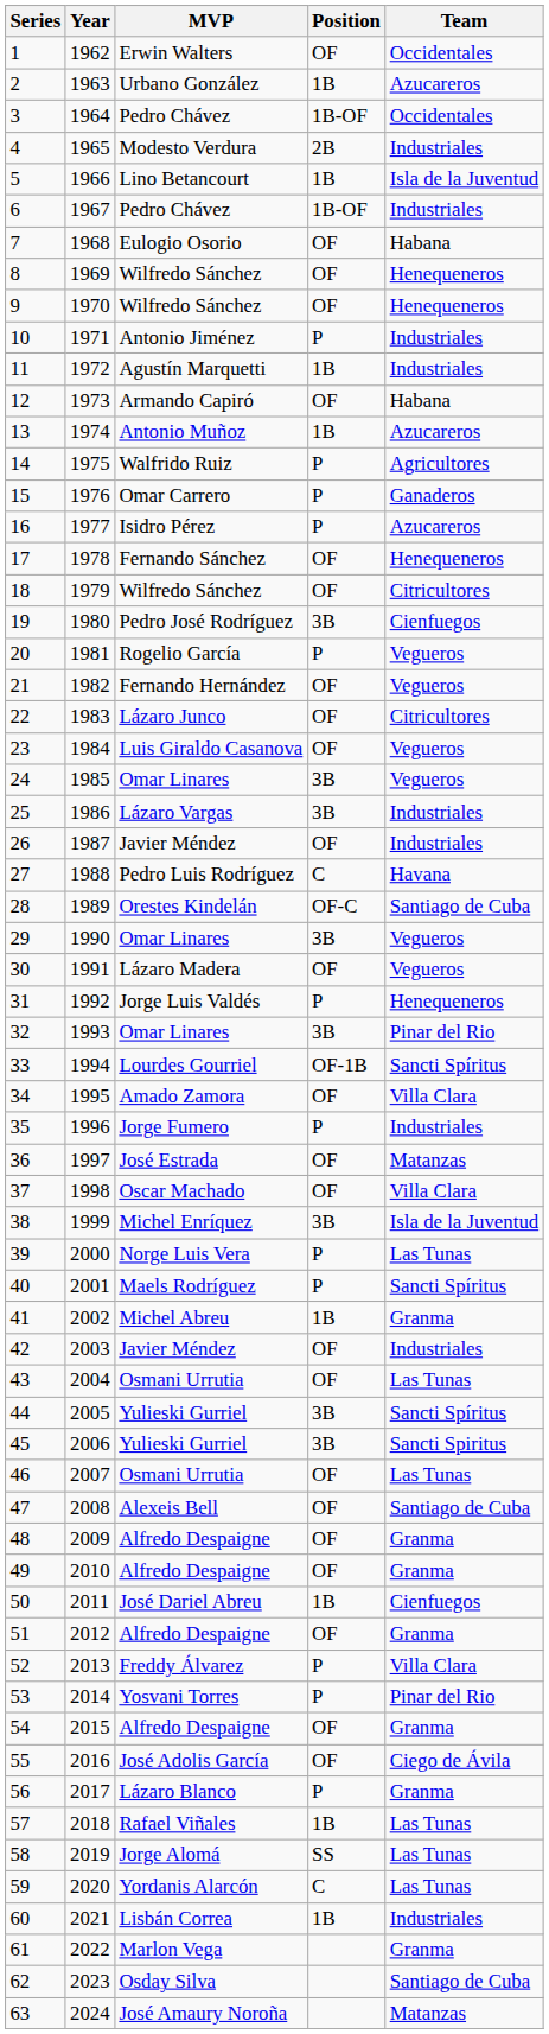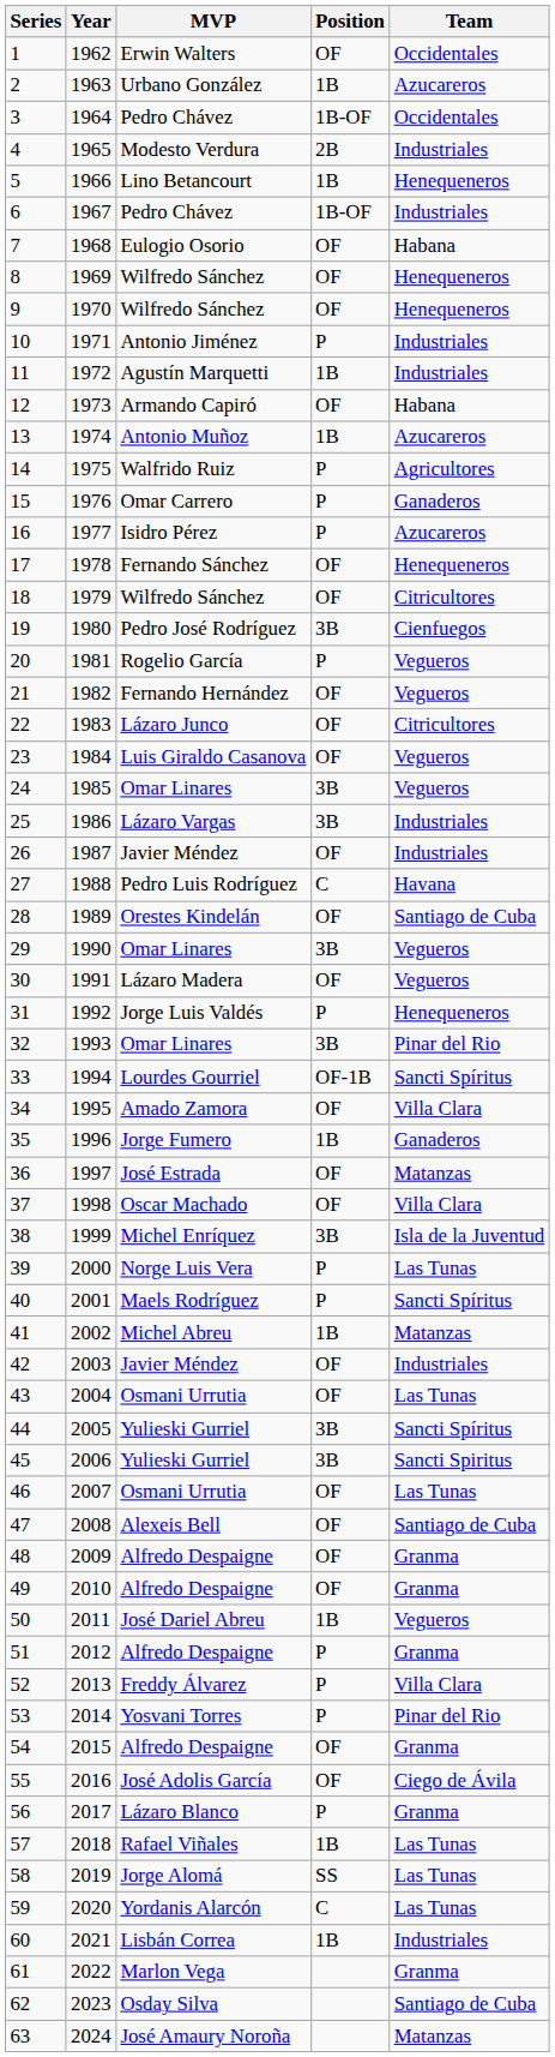 <table class="wikitable sortable">
 <tr>
 <th>Series</th>
 <th>Year</th>
 <th>MVP</th>
 <th>Position</th>
 <th>Team</th>
 </tr>
 <tr>
 <td>1</td>
 <td>1962</td>
 <td>Erwin Walters</td>
 <td>OF</td>
 <td><a href='#'>Occidentales</a></td>
 </tr>
 <tr>
 <td>2</td>
 <td>1963</td>
 <td>Urbano González</td>
 <td>1B</td>
 <td><a href='#'>Azucareros</a></td>
 </tr>
 <tr>
 <td>3</td>
 <td>1964</td>
 <td>Pedro Chávez</td>
 <td>1B-OF</td>
 <td><a href='#'>Occidentales</a></td>
 </tr>
 <tr>
 <td>4</td>
 <td>1965</td>
 <td>Modesto Verdura</td>
 <td>2B</td>
 <td><a href='#'>Industriales</a></td>
 </tr>
 <tr>
 <td>5</td>
 <td>1966</td>
 <td>Lino Betancourt</td>
 <td>1B</td>
-<td><a href='#'>Isla de la Juventud</a></td>
+<td><a href='#'>Henequeneros</a></td>
 </tr>
 <tr>
 <td>6</td>
 <td>1967</td>
 <td>Pedro Chávez</td>
 <td>1B-OF</td>
 <td><a href='#'>Industriales</a></td>
 </tr>
 <tr>
 <td>7</td>
 <td>1968</td>
 <td>Eulogio Osorio</td>
 <td>OF</td>
 <td>Habana</td>
 </tr>
 <tr>
 <td>8</td>
 <td>1969</td>
 <td>Wilfredo Sánchez</td>
 <td>OF</td>
 <td><a href='#'>Henequeneros</a></td>
 </tr>
 <tr>
 <td>9</td>
 <td>1970</td>
 <td>Wilfredo Sánchez</td>
 <td>OF</td>
 <td><a href='#'>Henequeneros</a></td>
 </tr>
 <tr>
 <td>10</td>
 <td>1971</td>
 <td>Antonio Jiménez</td>
 <td>P</td>
 <td><a href='#'>Industriales</a></td>
 </tr>
 <tr>
 <td>11</td>
 <td>1972</td>
 <td>Agustín Marquetti</td>
 <td>1B</td>
 <td><a href='#'>Industriales</a></td>
 </tr>
 <tr>
 <td>12</td>
 <td>1973</td>
 <td>Armando Capiró</td>
 <td>OF</td>
 <td>Habana</td>
 </tr>
 <tr>
 <td>13</td>
 <td>1974</td>
 <td><a href='#'>Antonio Muñoz</a></td>
 <td>1B</td>
 <td><a href='#'>Azucareros</a></td>
 </tr>
 <tr>
 <td>14</td>
 <td>1975</td>
 <td>Walfrido Ruiz</td>
 <td>P</td>
 <td><a href='#'>Agricultores</a></td>
 </tr>
 <tr>
 <td>15</td>
 <td>1976</td>
 <td>Omar Carrero</td>
 <td>P</td>
 <td><a href='#'>Ganaderos</a></td>
 </tr>
 <tr>
 <td>16</td>
 <td>1977</td>
 <td>Isidro Pérez</td>
 <td>P</td>
 <td><a href='#'>Azucareros</a></td>
 </tr>
 <tr>
 <td>17</td>
 <td>1978</td>
 <td>Fernando Sánchez</td>
 <td>OF</td>
 <td><a href='#'>Henequeneros</a></td>
 </tr>
 <tr>
 <td>18</td>
 <td>1979</td>
 <td>Wilfredo Sánchez</td>
 <td>OF</td>
 <td><a href='#'>Citricultores</a></td>
 </tr>
 <tr>
 <td>19</td>
 <td>1980</td>
 <td>Pedro José Rodríguez</td>
 <td>3B</td>
 <td><a href='#'>Cienfuegos</a></td>
 </tr>
 <tr>
 <td>20</td>
 <td>1981</td>
 <td>Rogelio García</td>
 <td>P</td>
 <td><a href='#'>Vegueros</a></td>
 </tr>
 <tr>
 <td>21</td>
 <td>1982</td>
 <td>Fernando Hernández</td>
 <td>OF</td>
 <td><a href='#'>Vegueros</a></td>
 </tr>
 <tr>
 <td>22</td>
 <td>1983</td>
 <td><a href='#'>Lázaro Junco</a></td>
 <td>OF</td>
 <td><a href='#'>Citricultores</a></td>
 </tr>
 <tr>
 <td>23</td>
 <td>1984</td>
 <td><a href='#'>Luis Giraldo Casanova</a></td>
 <td>OF</td>
 <td><a href='#'>Vegueros</a></td>
 </tr>
 <tr>
 <td>24</td>
 <td>1985</td>
 <td><a href='#'>Omar Linares</a></td>
 <td>3B</td>
 <td><a href='#'>Vegueros</a></td>
 </tr>
 <tr>
 <td>25</td>
 <td>1986</td>
 <td><a href='#'>Lázaro Vargas</a></td>
 <td>3B</td>
 <td><a href='#'>Industriales</a></td>
 </tr>
 <tr>
 <td>26</td>
 <td>1987</td>
 <td>Javier Méndez</td>
 <td>OF</td>
 <td><a href='#'>Industriales</a></td>
 </tr>
 <tr>
 <td>27</td>
 <td>1988</td>
 <td>Pedro Luis Rodríguez</td>
 <td>C</td>
 <td><a href='#'>Havana</a></td>
 </tr>
 <tr>
 <td>28</td>
 <td>1989</td>
 <td><a href='#'>Orestes Kindelán</a></td>
-<td>OF-C</td>
+<td>OF</td>
 <td><a href='#'>Santiago de Cuba</a></td>
 </tr>
 <tr>
 <td>29</td>
 <td>1990</td>
 <td><a href='#'>Omar Linares</a></td>
 <td>3B</td>
 <td><a href='#'>Vegueros</a></td>
 </tr>
 <tr>
 <td>30</td>
 <td>1991</td>
 <td>Lázaro Madera</td>
 <td>OF</td>
 <td><a href='#'>Vegueros</a></td>
 </tr>
 <tr>
 <td>31</td>
 <td>1992</td>
 <td>Jorge Luis Valdés</td>
 <td>P</td>
 <td><a href='#'>Henequeneros</a></td>
 </tr>
 <tr>
 <td>32</td>
 <td>1993</td>
 <td><a href='#'>Omar Linares</a></td>
 <td>3B</td>
 <td><a href='#'>Pinar del Rio</a></td>
 </tr>
 <tr>
 <td>33</td>
 <td>1994</td>
 <td><a href='#'>Lourdes Gourriel</a></td>
 <td>OF-1B</td>
 <td><a href='#'>Sancti Spíritus</a></td>
 </tr>
 <tr>
 <td>34</td>
 <td>1995</td>
 <td><a href='#'>Amado Zamora</a></td>
 <td>OF</td>
 <td><a href='#'>Villa Clara</a></td>
 </tr>
 <tr>
 <td>35</td>
 <td>1996</td>
 <td><a href='#'>Jorge Fumero</a></td>
-<td>P</td>
-<td><a href='#'>Industriales</a></td>
+<td>1B</td>
+<td><a href='#'>Ganaderos</a></td>
 </tr>
 <tr>
 <td>36</td>
 <td>1997</td>
 <td><a href='#'>José Estrada</a></td>
 <td>OF</td>
 <td><a href='#'>Matanzas</a></td>
 </tr>
 <tr>
 <td>37</td>
 <td>1998</td>
 <td><a href='#'>Oscar Machado</a></td>
 <td>OF</td>
 <td><a href='#'>Villa Clara</a></td>
 </tr>
 <tr>
 <td>38</td>
 <td>1999</td>
 <td><a href='#'>Michel Enríquez</a></td>
 <td>3B</td>
 <td><a href='#'>Isla de la Juventud</a></td>
 </tr>
 <tr>
 <td>39</td>
 <td>2000</td>
 <td><a href='#'>Norge Luis Vera</a></td>
 <td>P</td>
 <td><a href='#'>Las Tunas</a></td>
 </tr>
 <tr>
 <td>40</td>
 <td>2001</td>
 <td><a href='#'>Maels Rodríguez</a></td>
 <td>P</td>
 <td><a href='#'>Sancti Spíritus</a></td>
 </tr>
 <tr>
 <td>41</td>
 <td>2002</td>
 <td><a href='#'>Michel Abreu</a></td>
 <td>1B</td>
-<td><a href='#'>Granma</a></td>
+<td><a href='#'>Matanzas</a></td>
 </tr>
 <tr>
 <td>42</td>
 <td>2003</td>
 <td><a href='#'>Javier Méndez</a></td>
 <td>OF</td>
 <td><a href='#'>Industriales</a></td>
 </tr>
 <tr>
 <td>43</td>
 <td>2004</td>
 <td><a href='#'>Osmani Urrutia</a></td>
 <td>OF</td>
 <td><a href='#'>Las Tunas</a></td>
 </tr>
 <tr>
 <td>44</td>
 <td>2005</td>
 <td><a href='#'>Yulieski Gurriel</a></td>
 <td>3B</td>
 <td><a href='#'>Sancti Spíritus</a></td>
 </tr>
 <tr>
 <td>45</td>
 <td>2006</td>
 <td><a href='#'>Yulieski Gurriel</a></td>
 <td>3B</td>
 <td><a href='#'>Sancti Spiritus</a></td>
 </tr>
 <tr>
 <td>46</td>
 <td>2007</td>
 <td><a href='#'>Osmani Urrutia</a></td>
 <td>OF</td>
 <td><a href='#'>Las Tunas</a></td>
 </tr>
 <tr>
 <td>47</td>
 <td>2008</td>
 <td><a href='#'>Alexeis Bell</a></td>
 <td>OF</td>
 <td><a href='#'>Santiago de Cuba</a></td>
 </tr>
 <tr>
 <td>48</td>
 <td>2009</td>
 <td><a href='#'>Alfredo Despaigne</a></td>
 <td>OF</td>
 <td><a href='#'>Granma</a></td>
 </tr>
 <tr>
 <td>49</td>
 <td>2010</td>
 <td><a href='#'>Alfredo Despaigne</a></td>
 <td>OF</td>
 <td><a href='#'>Granma</a></td>
 </tr>
 <tr>
 <td>50</td>
 <td>2011</td>
 <td><a href='#'>José Dariel Abreu</a></td>
 <td>1B</td>
-<td><a href='#'>Cienfuegos</a></td>
+<td><a href='#'>Vegueros</a></td>
 </tr>
 <tr>
 <td>51</td>
 <td>2012</td>
 <td><a href='#'>Alfredo Despaigne</a></td>
-<td>OF</td>
+<td>P</td>
 <td><a href='#'>Granma</a></td>
 </tr>
 <tr>
 <td>52</td>
 <td>2013</td>
 <td><a href='#'>Freddy Álvarez</a></td>
 <td>P</td>
 <td><a href='#'>Villa Clara</a></td>
 </tr>
 <tr>
 <td>53</td>
 <td>2014</td>
 <td><a href='#'>Yosvani Torres</a></td>
 <td>P</td>
 <td><a href='#'>Pinar del Rio</a></td>
 </tr>
 <tr>
 <td>54</td>
 <td>2015</td>
 <td><a href='#'>Alfredo Despaigne</a></td>
 <td>OF</td>
 <td><a href='#'>Granma</a></td>
 </tr>
 <tr>
 <td>55</td>
 <td>2016</td>
 <td><a href='#'>José Adolis García</a></td>
 <td>OF</td>
 <td><a href='#'>Ciego de Ávila</a></td>
 </tr>
 <tr>
 <td>56</td>
 <td>2017</td>
 <td><a href='#'>Lázaro Blanco</a></td>
 <td>P</td>
 <td><a href='#'>Granma</a></td>
 </tr>
 <tr>
 <td>57</td>
 <td>2018</td>
 <td><a href='#'>Rafael Viñales</a></td>
 <td>1B</td>
 <td><a href='#'>Las Tunas</a></td>
 </tr>
 <tr>
 <td>58</td>
 <td>2019</td>
 <td><a href='#'>Jorge Alomá</a></td>
 <td>SS</td>
 <td><a href='#'>Las Tunas</a></td>
 </tr>
 <tr>
 <td>59</td>
 <td>2020</td>
 <td><a href='#'>Yordanis Alarcón</a></td>
 <td>C</td>
 <td><a href='#'>Las Tunas</a></td>
 </tr>
 <tr>
 <td>60</td>
 <td>2021</td>
 <td><a href='#'>Lisbán Correa</a></td>
 <td>1B</td>
 <td><a href='#'>Industriales</a></td>
 </tr>
 <tr>
 <td>61</td>
 <td>2022</td>
 <td><a href='#'>Marlon Vega</a></td>
 <td></td>
 <td><a href='#'>Granma</a></td>
 </tr>
 <tr>
 <td>62</td>
 <td>2023</td>
 <td><a href='#'>Osday Silva</a></td>
 <td></td>
 <td><a href='#'>Santiago de Cuba</a></td>
 </tr>
 <tr>
 <td>63</td>
 <td>2024</td>
 <td><a href='#'>José Amaury Noroña</a></td>
 <td></td>
 <td><a href='#'>Matanzas</a></td>
 </tr>
 <tr>
 </tr>
 </table>
